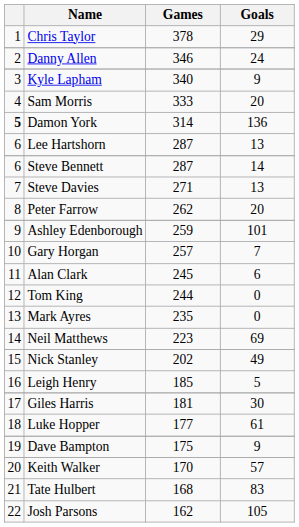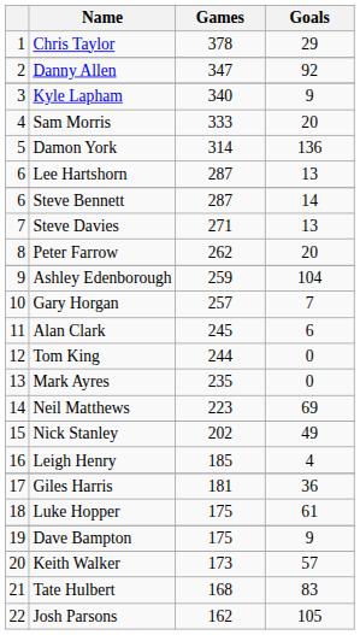 <table class="wikitable" style="text-align: center;">
 <tr>
 <th></th>
 <th>Name</th>
 <th style="width: 5em;">Games</th>
 <th style="width: 5em;">Goals</th>
 </tr>
 <tr>
 <td style="text-align:right;">1</td>
 <td style="text-align:left;"><a href='#'>Chris Taylor</a></td>
 <td>378</td>
 <td>29</td>
 </tr>
 <tr>
 </tr>
 <tr>
 <td style="text-align:right;">2</td>
 <td style="text-align:left;"><a href='#'>Danny Allen</a></td>
-<td>346</td>
-<td>24</td>
+<td>347</td>
+<td>92</td>
 </tr>
 <tr>
 </tr>
 <tr>
 <td style="text-align:right;">3</td>
 <td style="text-align:left;"><a href='#'>Kyle Lapham</a></td>
 <td>340</td>
 <td>9</td>
 </tr>
 <tr>
 <td style="text-align:right;">4</td>
 <td style="text-align:left;">Sam Morris</td>
 <td>333</td>
 <td>20</td>
 </tr>
 <tr>
-<td style="text-align:right;"><strong>5</strong></td>
+<td style="text-align:right;">5</td>
 <td style="text-align:left;">Damon York</td>
 <td>314</td>
 <td>136</td>
 </tr>
 <tr>
 <td style="text-align:right;">6</td>
 <td style="text-align:left;">Lee Hartshorn</td>
 <td>287</td>
 <td>13</td>
 </tr>
 <tr>
 </tr>
 <tr>
 <td style="text-align:right;">6</td>
 <td style="text-align:left;">Steve Bennett</td>
 <td>287</td>
 <td>14</td>
 </tr>
 <tr>
 <td style="text-align:right;">7</td>
 <td style="text-align:left;">Steve Davies</td>
 <td>271</td>
 <td>13</td>
 </tr>
 <tr>
 <td style="text-align:right;">8</td>
 <td style="text-align:left;">Peter Farrow</td>
 <td>262</td>
 <td>20</td>
 </tr>
 <tr>
 </tr>
 <tr>
 <td style="text-align:right;">9</td>
 <td style="text-align:left;">Ashley Edenborough</td>
 <td>259</td>
-<td>101</td>
+<td>104</td>
 </tr>
 <tr>
 <td style="text-align:right;">10</td>
 <td style="text-align:left;">Gary Horgan</td>
 <td>257</td>
 <td>7</td>
 </tr>
 <tr>
 <td style="text-align:right;">11</td>
 <td style="text-align:left;">Alan Clark</td>
 <td>245</td>
 <td>6</td>
 </tr>
 <tr>
 <td style="text-align:right;">12</td>
 <td style="text-align:left;">Tom King</td>
 <td>244</td>
 <td>0</td>
 </tr>
 <tr>
 <td style="text-align:right;">13</td>
 <td style="text-align:left;">Mark Ayres</td>
 <td>235</td>
 <td>0</td>
 </tr>
 <tr>
 <td style="text-align:right;">14</td>
 <td style="text-align:left;">Neil Matthews</td>
 <td>223</td>
 <td>69</td>
 </tr>
 <tr>
 </tr>
 <tr>
 <td style="text-align:right;">15</td>
 <td style="text-align:left;">Nick Stanley</td>
 <td>202</td>
 <td>49</td>
 </tr>
 <tr>
 <td style="text-align:right;">16</td>
 <td style="text-align:left;">Leigh Henry</td>
 <td>185</td>
-<td>5</td>
+<td>4</td>
 </tr>
 <tr>
 </tr>
 <tr>
 <td style="text-align:right;">17</td>
 <td style="text-align:left;">Giles Harris</td>
 <td>181</td>
-<td>30</td>
+<td>36</td>
 </tr>
 <tr>
 <td style="text-align:right;">18</td>
 <td style="text-align:left;">Luke Hopper</td>
-<td>177</td>
+<td>175</td>
 <td>61</td>
 </tr>
 <tr>
 </tr>
 <tr>
 <td style="text-align:right;">19</td>
 <td style="text-align:left;">Dave Bampton</td>
 <td>175</td>
 <td>9</td>
 </tr>
 <tr>
 </tr>
 <tr>
 <td style="text-align:right;">20</td>
 <td style="text-align:left;">Keith Walker</td>
-<td>170</td>
+<td>173</td>
 <td>57</td>
 </tr>
 <tr>
 <td style="text-align:right;">21</td>
 <td style="text-align:left;">Tate Hulbert</td>
 <td>168</td>
 <td>83</td>
 </tr>
 <tr>
 <td style="text-align:right;">22</td>
 <td style="text-align:left;">Josh Parsons</td>
 <td>162</td>
 <td>105</td>
 </tr>
 </table>
